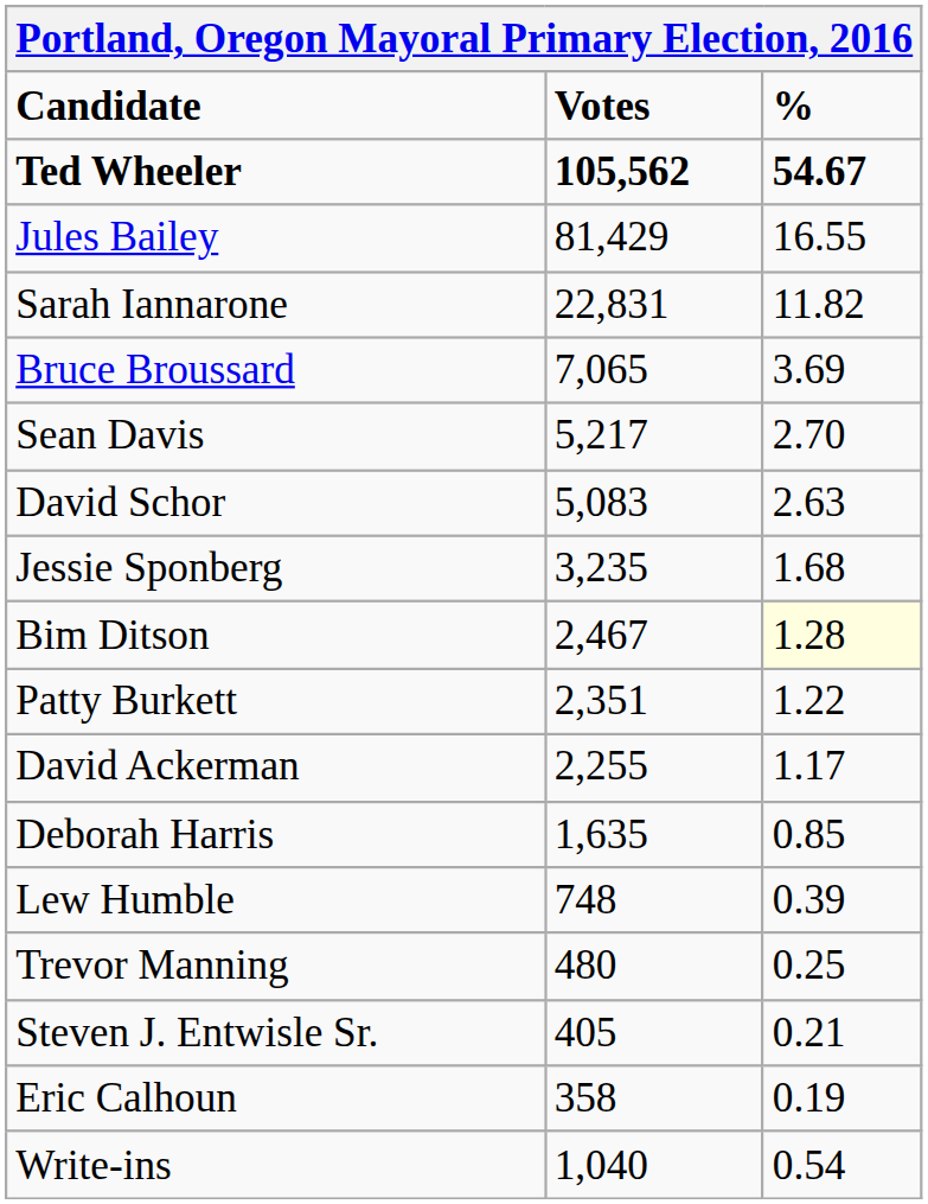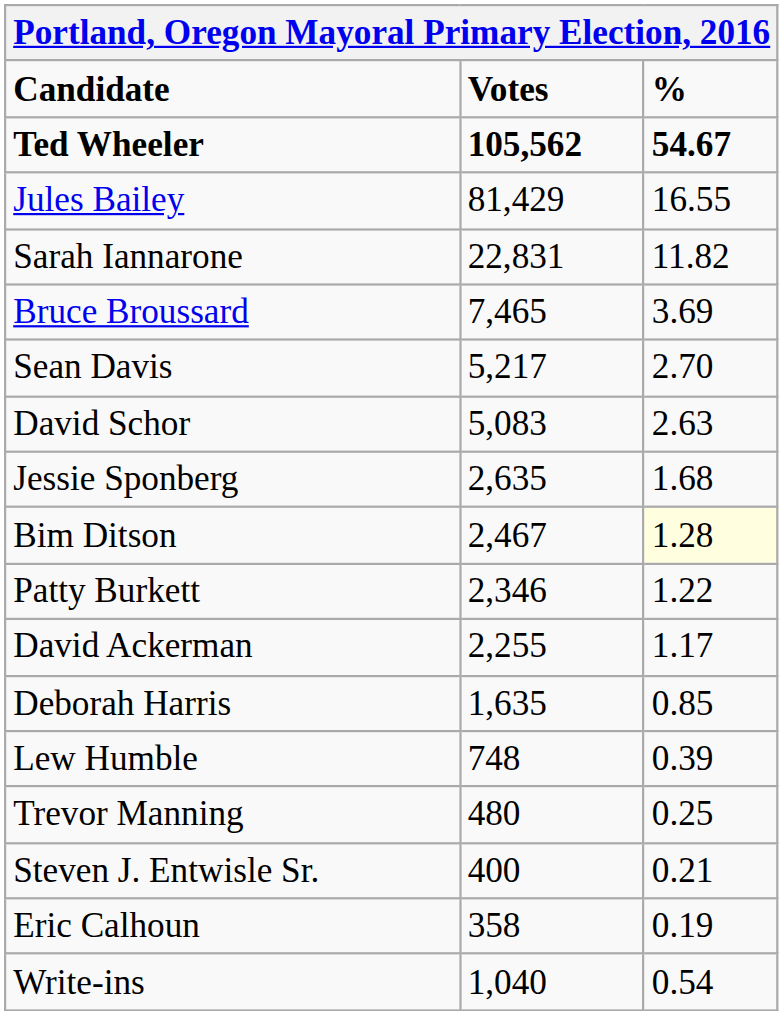 <table class="wikitable">
 <tr>
 <th colspan="4"><a href='#'>Portland, Oregon Mayoral Primary Election, 2016</a></th>
 </tr>
 <tr>
 <td><strong>Candidate</strong></td>
 <td><strong>Votes</strong></td>
 <td><strong>%</strong></td>
 </tr>
 <tr>
 <td><strong>Ted Wheeler</strong></td>
 <td><strong>105,562</strong></td>
 <td><strong>54.67</strong></td>
 </tr>
 <tr>
 <td><a href='#'>Jules Bailey</a></td>
 <td>81,429</td>
 <td>16.55</td>
 </tr>
 <tr>
 <td>Sarah Iannarone</td>
 <td>22,831</td>
 <td>11.82</td>
 </tr>
 <tr>
 <td><a href='#'>Bruce Broussard</a></td>
-<td>7,065</td>
+<td>7,465</td>
 <td>3.69</td>
 </tr>
 <tr>
 <td>Sean Davis</td>
 <td>5,217</td>
 <td>2.70</td>
 </tr>
 <tr>
 <td>David Schor</td>
 <td>5,083</td>
 <td>2.63</td>
 </tr>
 <tr>
 <td>Jessie Sponberg</td>
-<td>3,235</td>
+<td>2,635</td>
 <td>1.68</td>
 </tr>
 <tr>
 <td>Bim Ditson</td>
 <td>2,467</td>
 <td style="background: lightyellow;">1.28</td>
 </tr>
 <tr>
 <td>Patty Burkett</td>
-<td>2,351</td>
+<td>2,346</td>
 <td>1.22</td>
 </tr>
 <tr>
 <td>David Ackerman</td>
 <td>2,255</td>
 <td>1.17</td>
 </tr>
 <tr>
 <td>Deborah Harris</td>
 <td>1,635</td>
 <td>0.85</td>
 </tr>
 <tr>
 <td>Lew Humble</td>
 <td>748</td>
 <td>0.39</td>
 </tr>
 <tr>
 <td>Trevor Manning</td>
 <td>480</td>
 <td>0.25</td>
 </tr>
 <tr>
 <td>Steven J. Entwisle Sr.</td>
-<td>405</td>
+<td>400</td>
 <td>0.21</td>
 </tr>
 <tr>
 <td>Eric Calhoun</td>
 <td>358</td>
 <td>0.19</td>
 </tr>
 <tr>
 <td>Write-ins</td>
 <td>1,040</td>
 <td>0.54</td>
 </tr>
 </table>
